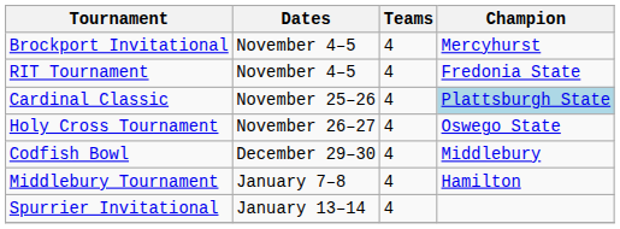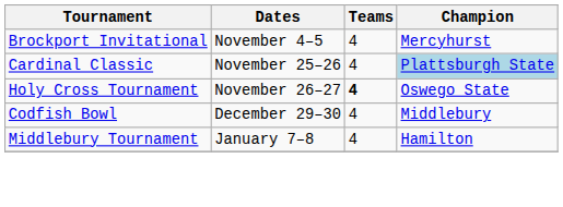 <table class="wikitable">
 <tr>
 <th>Tournament</th>
 <th>Dates</th>
 <th>Teams</th>
 <th>Champion</th>
 </tr>
 <tr>
 <td><a href='#'>Brockport Invitational</a></td>
 <td>November 4–5</td>
 <td>4</td>
 <td><a href='#'>Mercyhurst</a></td>
 </tr>
 <tr>
-<td><a href='#'>RIT Tournament</a></td>
-<td>November 4–5</td>
-<td>4</td>
-<td><a href='#'>Fredonia State</a></td>
-</tr>
-<tr>
 <td><a href='#'>Cardinal Classic</a></td>
 <td>November 25–26</td>
 <td>4</td>
 <td style="background: lightblue;"><a href='#'>Plattsburgh State</a></td>
 </tr>
 <tr>
 <td><a href='#'>Holy Cross Tournament</a></td>
 <td>November 26–27</td>
-<td>4</td>
+<td><strong>4</strong></td>
 <td><a href='#'>Oswego State</a></td>
 </tr>
 <tr>
 <td><a href='#'>Codfish Bowl</a></td>
 <td>December 29–30</td>
 <td>4</td>
 <td><a href='#'>Middlebury</a></td>
 </tr>
 <tr>
 <td><a href='#'>Middlebury Tournament</a></td>
 <td>January 7–8</td>
 <td>4</td>
 <td><a href='#'>Hamilton</a></td>
 </tr>
 <tr>
-<td><a href='#'>Spurrier Invitational</a></td>
-<td>January 13–14</td>
-<td>4</td>
-<td></td>
-</tr>
-<tr>
 </tr>
 </table>
